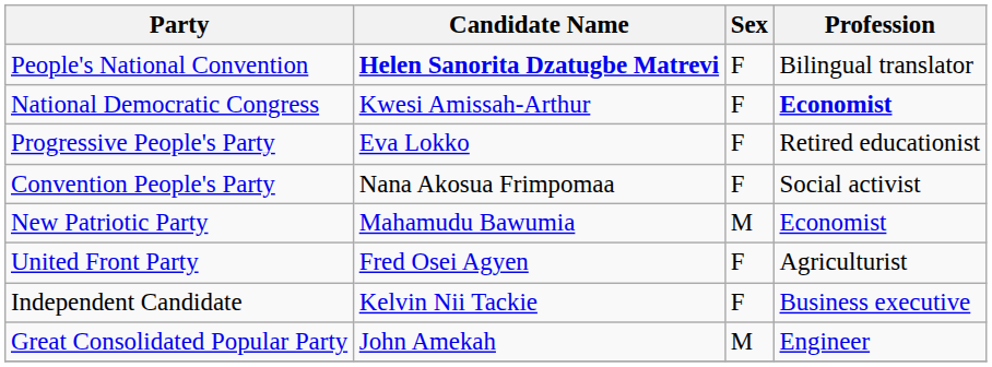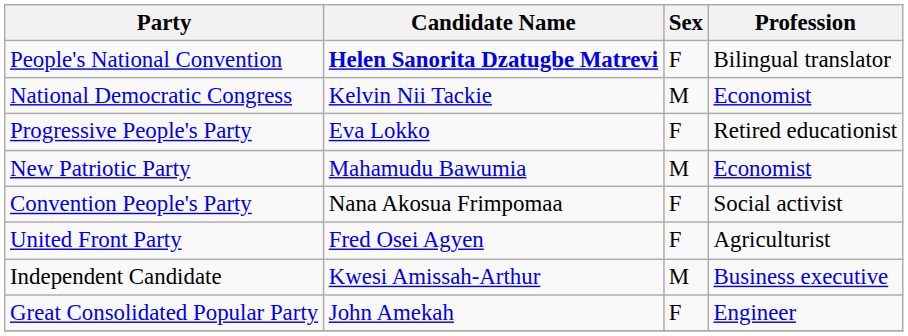 <table class="wikitable sortable">
 <tr>
 <th>Party</th>
 <th>Candidate Name</th>
 <th>Sex</th>
 <th>Profession</th>
 </tr>
 <tr>
 <td><a href='#'>People's National Convention</a></td>
 <td><strong><a href='#'>Helen Sanorita Dzatugbe Matrevi</a></strong></td>
 <td>F</td>
 <td>Bilingual translator</td>
 </tr>
 <tr>
 <td><a href='#'>National Democratic Congress</a></td>
-<td><a href='#'>Kwesi Amissah-Arthur</a></td>
-<td>F</td>
-<td><strong><a href='#'>Economist</a></strong></td>
+<td><a href='#'>Kelvin Nii Tackie</a></td>
+<td>M</td>
+<td><a href='#'>Economist</a></td>
 </tr>
 <tr>
 <td><a href='#'>Progressive People's Party</a></td>
 <td><a href='#'>Eva Lokko</a></td>
 <td>F</td>
 <td>Retired educationist</td>
 </tr>
 <tr>
+<td><a href='#'>New Patriotic Party</a></td>
+<td><a href='#'>Mahamudu Bawumia</a></td>
+<td>M</td>
+<td><a href='#'>Economist</a></td>
+</tr>
+<tr>
 <td><a href='#'>Convention People's Party</a></td>
 <td>Nana Akosua Frimpomaa</td>
 <td>F</td>
 <td>Social activist</td>
-</tr>
-<tr>
-<td><a href='#'>New Patriotic Party</a></td>
-<td><a href='#'>Mahamudu Bawumia</a></td>
-<td>M</td>
-<td><a href='#'>Economist</a></td>
 </tr>
 <tr>
 <td><a href='#'>United Front Party</a></td>
 <td><a href='#'>Fred Osei Agyen</a></td>
 <td>F</td>
 <td>Agriculturist</td>
 </tr>
 <tr>
 <td>Independent Candidate</td>
-<td><a href='#'>Kelvin Nii Tackie</a></td>
-<td>F</td>
+<td><a href='#'>Kwesi Amissah-Arthur</a></td>
+<td>M</td>
 <td><a href='#'>Business executive</a></td>
 </tr>
 <tr>
 <td><a href='#'>Great Consolidated Popular Party</a></td>
 <td><a href='#'>John Amekah</a></td>
-<td>M</td>
+<td>F</td>
 <td><a href='#'>Engineer</a></td>
 </tr>
 <tr>
 </tr>
 </table>
